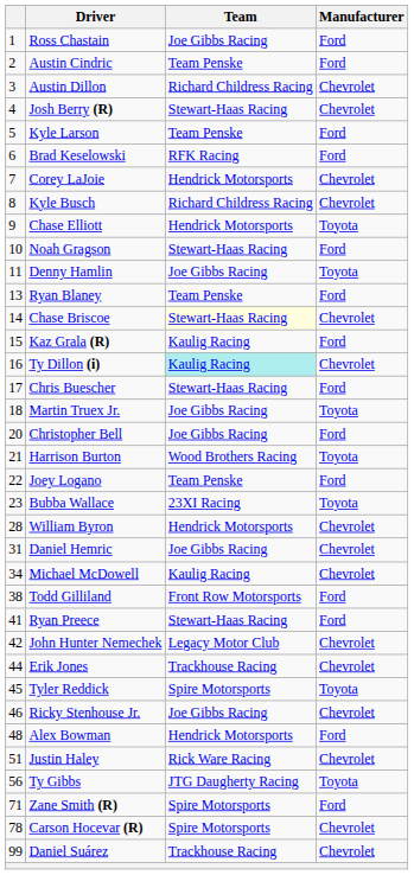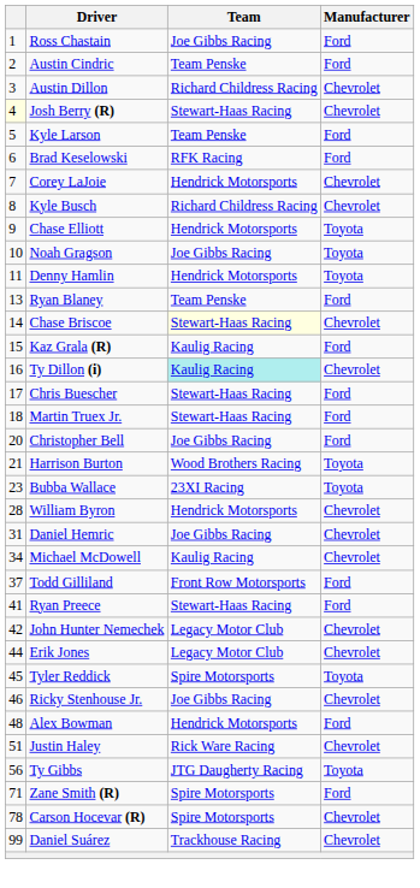 <table class="wikitable" style="font-size:95%">
 <tr>
 <th></th>
 <th>Driver</th>
 <th>Team</th>
 <th>Manufacturer</th>
 </tr>
 <tr>
 <td>1</td>
 <td><a href='#'>Ross Chastain</a></td>
 <td><a href='#'>Joe Gibbs Racing</a></td>
 <td><a href='#'>Ford</a></td>
 </tr>
 <tr>
 <td>2</td>
 <td><a href='#'>Austin Cindric</a></td>
 <td><a href='#'>Team Penske</a></td>
 <td><a href='#'>Ford</a></td>
 </tr>
 <tr>
 <td>3</td>
 <td><a href='#'>Austin Dillon</a></td>
 <td><a href='#'>Richard Childress Racing</a></td>
 <td><a href='#'>Chevrolet</a></td>
 </tr>
 <tr>
-<td>4</td>
+<td style="background: lightyellow;">4</td>
 <td><a href='#'>Josh Berry</a> <strong>(R)</strong></td>
 <td><a href='#'>Stewart-Haas Racing</a></td>
 <td><a href='#'>Chevrolet</a></td>
 </tr>
 <tr>
 <td>5</td>
 <td><a href='#'>Kyle Larson</a></td>
 <td><a href='#'>Team Penske</a></td>
 <td><a href='#'>Ford</a></td>
 </tr>
 <tr>
 <td>6</td>
 <td><a href='#'>Brad Keselowski</a></td>
 <td><a href='#'>RFK Racing</a></td>
 <td><a href='#'>Ford</a></td>
 </tr>
 <tr>
 <td>7</td>
 <td><a href='#'>Corey LaJoie</a></td>
 <td><a href='#'>Hendrick Motorsports</a></td>
 <td><a href='#'>Chevrolet</a></td>
 </tr>
 <tr>
 <td>8</td>
 <td><a href='#'>Kyle Busch</a></td>
 <td><a href='#'>Richard Childress Racing</a></td>
 <td><a href='#'>Chevrolet</a></td>
 </tr>
 <tr>
 <td>9</td>
 <td><a href='#'>Chase Elliott</a></td>
 <td><a href='#'>Hendrick Motorsports</a></td>
 <td><a href='#'>Toyota</a></td>
 </tr>
 <tr>
 <td>10</td>
 <td><a href='#'>Noah Gragson</a></td>
-<td><a href='#'>Stewart-Haas Racing</a></td>
-<td><a href='#'>Ford</a></td>
+<td><a href='#'>Joe Gibbs Racing</a></td>
+<td><a href='#'>Toyota</a></td>
 </tr>
 <tr>
 <td>11</td>
 <td><a href='#'>Denny Hamlin</a></td>
-<td><a href='#'>Joe Gibbs Racing</a></td>
+<td><a href='#'>Hendrick Motorsports</a></td>
 <td><a href='#'>Toyota</a></td>
 </tr>
 <tr>
 <td>13</td>
 <td><a href='#'>Ryan Blaney</a></td>
 <td><a href='#'>Team Penske</a></td>
 <td><a href='#'>Ford</a></td>
 </tr>
 <tr>
 <td>14</td>
 <td><a href='#'>Chase Briscoe</a></td>
 <td style="background: lightyellow;"><a href='#'>Stewart-Haas Racing</a></td>
 <td><a href='#'>Chevrolet</a></td>
 </tr>
 <tr>
 <td>15</td>
 <td><a href='#'>Kaz Grala</a> <strong>(R)</strong></td>
 <td><a href='#'>Kaulig Racing</a></td>
 <td><a href='#'>Ford</a></td>
 </tr>
 <tr>
 <td>16</td>
 <td><a href='#'>Ty Dillon</a> <strong>(i)</strong></td>
 <td style="background: paleturquoise;"><a href='#'>Kaulig Racing</a></td>
 <td><a href='#'>Chevrolet</a></td>
 </tr>
 <tr>
 <td>17</td>
 <td><a href='#'>Chris Buescher</a></td>
 <td><a href='#'>Stewart-Haas Racing</a></td>
 <td><a href='#'>Ford</a></td>
 </tr>
 <tr>
 <td>18</td>
 <td><a href='#'>Martin Truex Jr.</a></td>
-<td><a href='#'>Joe Gibbs Racing</a></td>
-<td><a href='#'>Toyota</a></td>
+<td><a href='#'>Stewart-Haas Racing</a></td>
+<td><a href='#'>Ford</a></td>
 </tr>
 <tr>
 <td>20</td>
 <td><a href='#'>Christopher Bell</a></td>
 <td><a href='#'>Joe Gibbs Racing</a></td>
 <td><a href='#'>Ford</a></td>
 </tr>
 <tr>
 <td>21</td>
 <td><a href='#'>Harrison Burton</a></td>
 <td><a href='#'>Wood Brothers Racing</a></td>
 <td><a href='#'>Toyota</a></td>
-</tr>
-<tr>
-<td>22</td>
-<td><a href='#'>Joey Logano</a></td>
-<td><a href='#'>Team Penske</a></td>
-<td><a href='#'>Ford</a></td>
 </tr>
 <tr>
 <td>23</td>
 <td><a href='#'>Bubba Wallace</a></td>
 <td><a href='#'>23XI Racing</a></td>
 <td><a href='#'>Toyota</a></td>
 </tr>
 <tr>
 <td>28</td>
 <td><a href='#'>William Byron</a></td>
 <td><a href='#'>Hendrick Motorsports</a></td>
 <td><a href='#'>Chevrolet</a></td>
 </tr>
 <tr>
 <td>31</td>
 <td><a href='#'>Daniel Hemric</a></td>
 <td><a href='#'>Joe Gibbs Racing</a></td>
 <td><a href='#'>Chevrolet</a></td>
 </tr>
 <tr>
 <td>34</td>
 <td><a href='#'>Michael McDowell</a></td>
 <td><a href='#'>Kaulig Racing</a></td>
 <td><a href='#'>Chevrolet</a></td>
 </tr>
 <tr>
-<td>38</td>
+<td>37</td>
 <td><a href='#'>Todd Gilliland</a></td>
 <td><a href='#'>Front Row Motorsports</a></td>
 <td><a href='#'>Ford</a></td>
 </tr>
 <tr>
 <td>41</td>
 <td><a href='#'>Ryan Preece</a></td>
 <td><a href='#'>Stewart-Haas Racing</a></td>
 <td><a href='#'>Ford</a></td>
 </tr>
 <tr>
 <td>42</td>
 <td><a href='#'>John Hunter Nemechek</a></td>
 <td><a href='#'>Legacy Motor Club</a></td>
 <td><a href='#'>Chevrolet</a></td>
 </tr>
 <tr>
 <td>44</td>
 <td><a href='#'>Erik Jones</a></td>
-<td><a href='#'>Trackhouse Racing</a></td>
+<td><a href='#'>Legacy Motor Club</a></td>
 <td><a href='#'>Chevrolet</a></td>
 </tr>
 <tr>
 <td>45</td>
 <td><a href='#'>Tyler Reddick</a></td>
 <td><a href='#'>Spire Motorsports</a></td>
 <td><a href='#'>Toyota</a></td>
 </tr>
 <tr>
 <td>46</td>
 <td><a href='#'>Ricky Stenhouse Jr.</a></td>
 <td><a href='#'>Joe Gibbs Racing</a></td>
 <td><a href='#'>Chevrolet</a></td>
 </tr>
 <tr>
 <td>48</td>
 <td><a href='#'>Alex Bowman</a></td>
 <td><a href='#'>Hendrick Motorsports</a></td>
 <td><a href='#'>Ford</a></td>
 </tr>
 <tr>
 <td>51</td>
 <td><a href='#'>Justin Haley</a></td>
 <td><a href='#'>Rick Ware Racing</a></td>
 <td><a href='#'>Chevrolet</a></td>
 </tr>
 <tr>
 <td>56</td>
 <td><a href='#'>Ty Gibbs</a></td>
 <td><a href='#'>JTG Daugherty Racing</a></td>
 <td><a href='#'>Toyota</a></td>
 </tr>
 <tr>
 <td>71</td>
 <td><a href='#'>Zane Smith</a> <strong>(R)</strong></td>
 <td><a href='#'>Spire Motorsports</a></td>
 <td><a href='#'>Ford</a></td>
 </tr>
 <tr>
 <td>78</td>
 <td><a href='#'>Carson Hocevar</a> <strong>(R)</strong></td>
 <td><a href='#'>Spire Motorsports</a></td>
 <td><a href='#'>Chevrolet</a></td>
 </tr>
 <tr>
 <td>99</td>
 <td><a href='#'>Daniel Suárez</a></td>
 <td><a href='#'>Trackhouse Racing</a></td>
 <td><a href='#'>Chevrolet</a></td>
 </tr>
 <tr>
 <th colspan="4"></th>
 </tr>
 </table>
